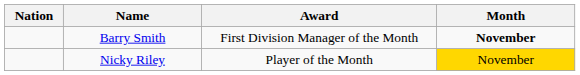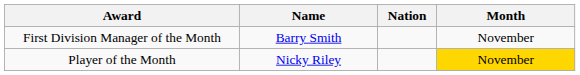 <table class="wikitable" style="font-size: 95%; text-align: center;">
 <tr>
+<th width=260>Award</th>
+<th width=150>Name</th>
 <th width=60>Nation</th>
-<th width=150>Name</th>
-<th width=260>Award</th>
 <th width=150>Month</th>
 </tr>
 <tr>
+<td>First Division Manager of the Month</td>
+<td><a href='#'>Barry Smith</a></td>
 <td></td>
-<td><a href='#'>Barry Smith</a></td>
-<td>First Division Manager of the Month</td>
-<td><strong>November</strong></td>
+<td>November</td>
 </tr>
 <tr>
+<td>Player of the Month</td>
+<td><a href='#'>Nicky Riley</a></td>
 <td></td>
-<td><a href='#'>Nicky Riley</a></td>
-<td>Player of the Month</td>
 <td style="background: gold;">November</td>
 </tr>
 </table>
